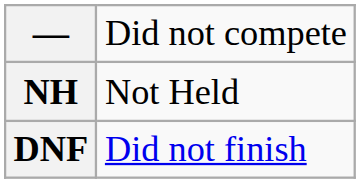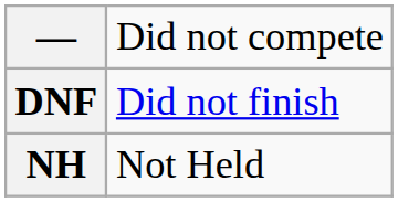 <table class="wikitable">
 <tr>
 <th scope="row">—</th>
 <td>Did not compete</td>
 </tr>
 <tr>
+<th scope="row">DNF</th>
+<td><a href='#'>Did not finish</a></td>
+</tr>
+<tr>
 <th scope="row">NH</th>
 <td>Not Held</td>
 </tr>
-<tr>
-<th scope="row">DNF</th>
-<td><a href='#'>Did not finish</a></td>
-</tr>
 </table>
